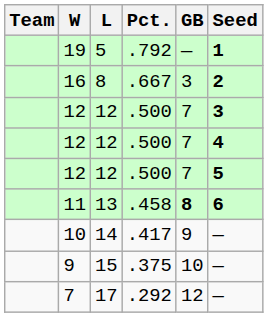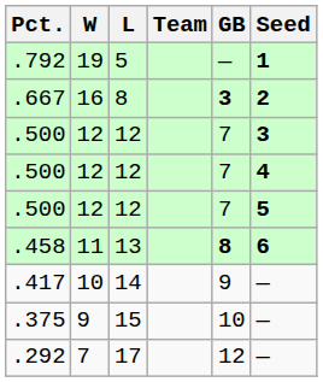 <table class=wikitable>
 <tr>
-<th>Team</th>
+<th>Pct.</th>
 <th>W</th>
 <th>L</th>
-<th>Pct.</th>
+<th>Team</th>
 <th>GB</th>
 <th>Seed</th>
 </tr>
 <tr bgcolor=ccffcc>
-<td></td>
+<td>.792</td>
 <td>19</td>
 <td>5</td>
-<td>.792</td>
+<td></td>
 <td>—</td>
 <td><strong>1</strong></td>
 </tr>
 <tr bgcolor=ccffcc>
-<td></td>
+<td>.667</td>
 <td>16</td>
 <td>8</td>
-<td>.667</td>
-<td>3</td>
+<td></td>
+<td><strong>3</strong></td>
 <td><strong>2</strong></td>
 </tr>
 <tr bgcolor=ccffcc>
-<td></td>
+<td>.500</td>
 <td>12</td>
 <td>12</td>
-<td>.500</td>
+<td></td>
 <td>7</td>
 <td><strong>3</strong></td>
 </tr>
 <tr bgcolor=ccffcc>
-<td></td>
+<td>.500</td>
 <td>12</td>
 <td>12</td>
-<td>.500</td>
+<td></td>
 <td>7</td>
 <td><strong>4</strong></td>
 </tr>
 <tr bgcolor=ccffcc>
-<td></td>
+<td>.500</td>
 <td>12</td>
 <td>12</td>
-<td>.500</td>
+<td></td>
 <td>7</td>
 <td><strong>5</strong></td>
 </tr>
 <tr bgcolor=ccffcc>
-<td></td>
+<td>.458</td>
 <td>11</td>
 <td>13</td>
-<td>.458</td>
+<td></td>
 <td><strong>8</strong></td>
 <td><strong>6</strong></td>
 </tr>
 <tr>
-<td></td>
+<td>.417</td>
 <td>10</td>
 <td>14</td>
-<td>.417</td>
+<td></td>
 <td>9</td>
 <td>—</td>
 </tr>
 <tr>
-<td></td>
+<td>.375</td>
 <td>9</td>
 <td>15</td>
-<td>.375</td>
+<td></td>
 <td>10</td>
 <td>—</td>
 </tr>
 <tr>
-<td></td>
+<td>.292</td>
 <td>7</td>
 <td>17</td>
-<td>.292</td>
+<td></td>
 <td>12</td>
 <td>—</td>
 </tr>
 </table>
